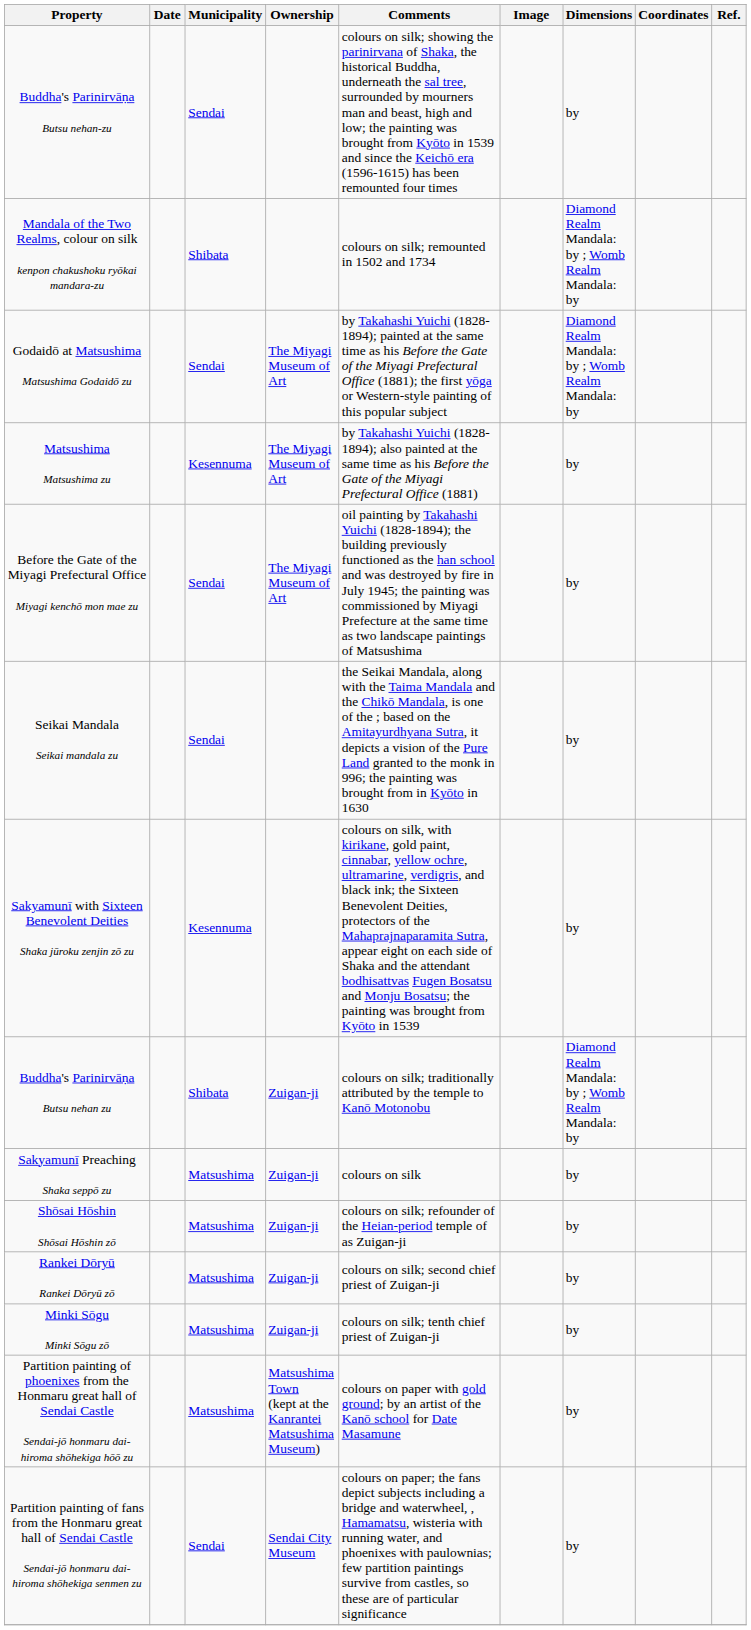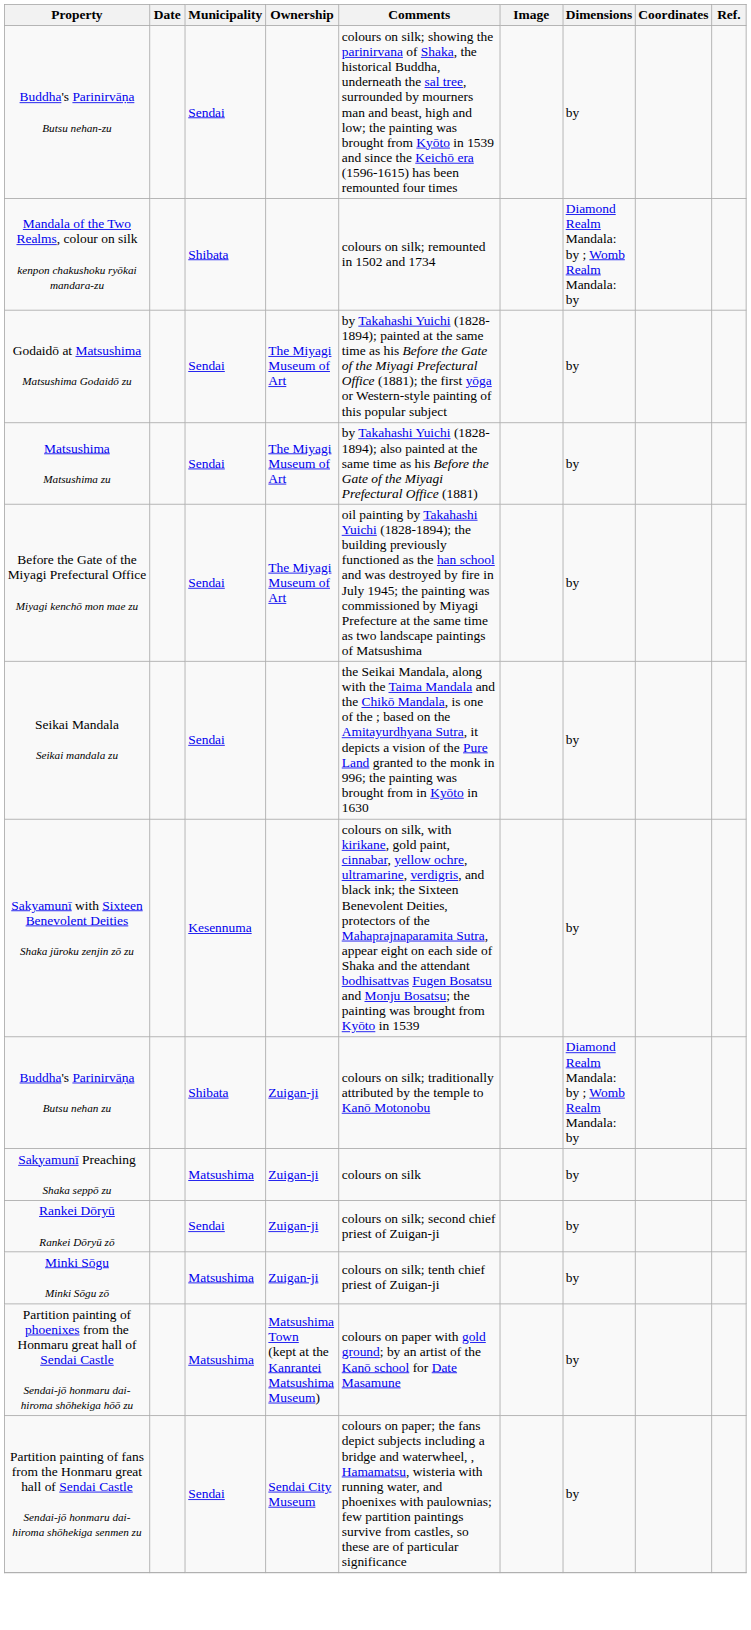 <table class="wikitable sortable"  style="width:100%;">
 <tr>
 <th width="25%" align="left">Property</th>
 <th width="5%" align="left">Date</th>
 <th width="10%" align="left">Municipality</th>
 <th width="10%" align="left">Ownership</th>
 <th width="25%" align="left" class="unsortable">Comments</th>
 <th width="10%" align="left" class="unsortable">Image</th>
 <th width="5%" align="left" class="unsortable">Dimensions</th>
 <th width="5%" align="left" class="unsortable">Coordinates</th>
 <th width="5%" align="left" class="unsortable">Ref.</th>
 </tr>
 <tr>
 <td align="center"><a href='#'>Buddha</a>'s <a href='#'>Parinirvāṇa</a><br><br><small><em>Butsu nehan-zu</em></small></td>
 <td></td>
 <td><a href='#'>Sendai</a></td>
 <td></td>
 <td>colours on silk; showing the <a href='#'>parinirvana</a> of <a href='#'>Shaka</a>, the historical Buddha, underneath the <a href='#'>sal tree</a>, surrounded by mourners man and beast, high and low; the painting was brought from <a href='#'>Kyōto</a> in 1539 and since the <a href='#'>Keichō era</a> (1596-1615) has been remounted four times</td>
 <td></td>
 <td> by </td>
 <td></td>
 <td></td>
 </tr>
 <tr>
 <td align="center"><a href='#'>Mandala of the Two Realms</a>, colour on silk<br><br><small><em>kenpon chakushoku ryōkai mandara-zu</em></small></td>
 <td></td>
 <td><a href='#'>Shibata</a></td>
 <td></td>
 <td>colours on silk; remounted in 1502 and 1734</td>
 <td></td>
 <td><a href='#'>Diamond Realm</a> Mandala:  by ; <a href='#'>Womb Realm</a> Mandala:  by </td>
 <td></td>
 <td></td>
 </tr>
 <tr>
 <td align="center">Godaidō at <a href='#'>Matsushima</a><br><br><small><em>Matsushima Godaidō zu</em></small></td>
 <td></td>
 <td><a href='#'>Sendai</a></td>
 <td><a href='#'>The Miyagi Museum of Art</a></td>
 <td>by <a href='#'>Takahashi Yuichi</a> (1828-1894); painted at the same time as his <em>Before the Gate of the Miyagi Prefectural Office</em> (1881); the first <a href='#'>yōga</a> or Western-style painting of this popular subject</td>
 <td></td>
-<td><a href='#'>Diamond Realm</a> Mandala:  by ; <a href='#'>Womb Realm</a> Mandala:  by </td>
+<td> by </td>
 <td></td>
 <td></td>
 </tr>
 <tr>
 <td align="center"><a href='#'>Matsushima</a><br><br><small><em>Matsushima zu</em></small></td>
 <td></td>
-<td><a href='#'>Kesennuma</a></td>
+<td><a href='#'>Sendai</a></td>
 <td><a href='#'>The Miyagi Museum of Art</a></td>
 <td>by <a href='#'>Takahashi Yuichi</a> (1828-1894); also painted at the same time as his <em>Before the Gate of the Miyagi Prefectural Office</em> (1881)</td>
 <td></td>
 <td> by </td>
 <td></td>
 <td></td>
 </tr>
 <tr>
 <td align="center">Before the Gate of the Miyagi Prefectural Office<br><br><small><em>Miyagi kenchō mon mae zu</em></small></td>
 <td></td>
 <td><a href='#'>Sendai</a></td>
 <td><a href='#'>The Miyagi Museum of Art</a></td>
 <td>oil painting by <a href='#'>Takahashi Yuichi</a> (1828-1894); the building previously functioned as the  <a href='#'>han school</a> and was destroyed by fire in July 1945; the painting was commissioned by Miyagi Prefecture at the same time as two landscape paintings of Matsushima</td>
 <td></td>
 <td> by </td>
 <td></td>
 <td></td>
 </tr>
 <tr>
 <td align="center">Seikai Mandala<br><br><small><em>Seikai mandala zu</em></small></td>
 <td></td>
 <td><a href='#'>Sendai</a></td>
 <td></td>
 <td>the Seikai Mandala, along with the <a href='#'>Taima Mandala</a> and the <a href='#'>Chikō Mandala</a>, is one of the ; based on the <a href='#'>Amitayurdhyana Sutra</a>, it depicts a vision of the <a href='#'>Pure Land</a> granted to the monk  in 996; the painting was brought from  in <a href='#'>Kyōto</a> in 1630</td>
 <td></td>
 <td> by </td>
 <td></td>
 <td></td>
 </tr>
 <tr>
 <td align="center"><a href='#'>Sakyamunī</a> with <a href='#'>Sixteen Benevolent Deities</a><br><br><small><em>Shaka jūroku zenjin zō zu</em></small></td>
 <td></td>
 <td><a href='#'>Kesennuma</a></td>
 <td></td>
 <td>colours on silk, with <a href='#'>kirikane</a>, gold paint, <a href='#'>cinnabar</a>, <a href='#'>yellow ochre</a>, <a href='#'>ultramarine</a>, <a href='#'>verdigris</a>, and black ink; the Sixteen Benevolent Deities, protectors of the <a href='#'>Mahaprajnaparamita Sutra</a>, appear eight on each side of Shaka and the attendant <a href='#'>bodhisattvas</a> <a href='#'>Fugen Bosatsu</a> and <a href='#'>Monju Bosatsu</a>; the painting was brought from <a href='#'>Kyōto</a> in 1539</td>
 <td></td>
 <td> by </td>
 <td></td>
 <td></td>
 </tr>
 <tr>
 <td align="center"><a href='#'>Buddha</a>'s <a href='#'>Parinirvāṇa</a><br><br><small><em>Butsu nehan zu</em></small></td>
 <td></td>
 <td><a href='#'>Shibata</a></td>
 <td><a href='#'>Zuigan-ji</a></td>
 <td>colours on silk; traditionally attributed by the temple to <a href='#'>Kanō Motonobu</a></td>
 <td></td>
 <td><a href='#'>Diamond Realm</a> Mandala:  by ; <a href='#'>Womb Realm</a> Mandala:  by </td>
 <td></td>
 <td></td>
 </tr>
 <tr>
 <td align="center"><a href='#'>Sakyamunī</a> Preaching<br><br><small><em>Shaka seppō zu</em></small></td>
 <td></td>
 <td><a href='#'>Matsushima</a></td>
 <td><a href='#'>Zuigan-ji</a></td>
 <td>colours on silk</td>
 <td></td>
 <td> by </td>
 <td></td>
 <td></td>
 </tr>
 <tr>
-<td align="center"><a href='#'>Shōsai Hōshin</a><br><br><small><em>Shōsai Hōshin zō</em></small></td>
-<td></td>
-<td><a href='#'>Matsushima</a></td>
-<td><a href='#'>Zuigan-ji</a></td>
-<td>colours on silk; refounder of the <a href='#'>Heian-period</a> temple of  as Zuigan-ji</td>
-<td></td>
-<td> by </td>
-<td></td>
-<td></td>
-</tr>
-<tr>
 <td align="center"><a href='#'>Rankei Dōryū</a><br><br><small><em>Rankei Dōryū zō</em></small></td>
 <td></td>
-<td><a href='#'>Matsushima</a></td>
+<td><a href='#'>Sendai</a></td>
 <td><a href='#'>Zuigan-ji</a></td>
 <td>colours on silk; second chief priest of Zuigan-ji</td>
 <td></td>
 <td> by </td>
 <td></td>
 <td></td>
 </tr>
 <tr>
 <td align="center"><a href='#'>Minki Sōgu</a><br><br><small><em>Minki Sōgu zō</em></small></td>
 <td></td>
 <td><a href='#'>Matsushima</a></td>
 <td><a href='#'>Zuigan-ji</a></td>
 <td>colours on silk; tenth chief priest of Zuigan-ji</td>
 <td></td>
 <td> by </td>
 <td></td>
 <td></td>
 </tr>
 <tr>
 <td align="center">Partition painting of <a href='#'>phoenixes</a> from the Honmaru great hall of <a href='#'>Sendai Castle</a><br><br><small><em>Sendai-jō honmaru dai-hiroma shōhekiga hōō zu</em></small></td>
 <td></td>
 <td><a href='#'>Matsushima</a></td>
 <td><a href='#'>Matsushima Town</a><br>(kept at the <a href='#'>Kanrantei Matsushima Museum</a>)</td>
 <td>colours on paper with <a href='#'>gold ground</a>; by an artist of the <a href='#'>Kanō school</a> for <a href='#'>Date Masamune</a></td>
 <td></td>
 <td> by </td>
 <td></td>
 <td></td>
 </tr>
 <tr>
 <td align="center">Partition painting of fans from the Honmaru great hall of <a href='#'>Sendai Castle</a><br><br><small><em>Sendai-jō honmaru dai-hiroma shōhekiga senmen zu</em></small></td>
 <td></td>
 <td><a href='#'>Sendai</a></td>
 <td><a href='#'>Sendai City Museum</a></td>
 <td>colours on paper; the fans depict subjects including a bridge and waterwheel, , <a href='#'>Hamamatsu</a>, wisteria with running water, and phoenixes with paulownias; few partition paintings survive from castles, so these are of particular significance</td>
 <td></td>
 <td> by </td>
 <td></td>
 <td></td>
 </tr>
 <tr>
 </tr>
 </table>
